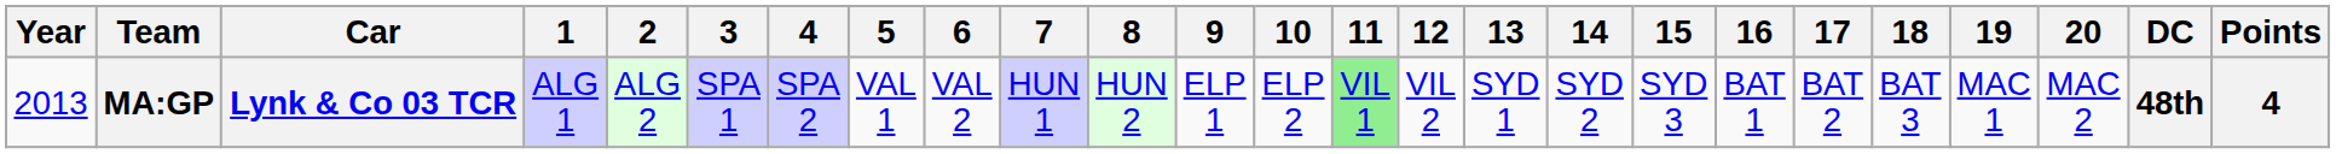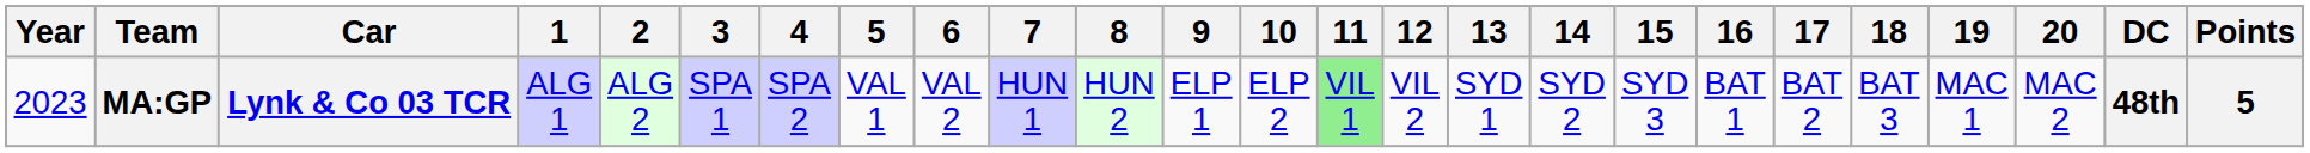 <table class="wikitable" style="text-align:center; font-size:85%">
 <tr>
 <th>Year</th>
 <th>Team</th>
 <th>Car</th>
 <th>1</th>
 <th>2</th>
 <th>3</th>
 <th>4</th>
 <th>5</th>
 <th>6</th>
 <th>7</th>
 <th>8</th>
 <th>9</th>
 <th>10</th>
 <th>11</th>
 <th>12</th>
 <th>13</th>
 <th>14</th>
 <th>15</th>
 <th>16</th>
 <th>17</th>
 <th>18</th>
 <th>19</th>
 <th>20</th>
 <th>DC</th>
 <th>Points</th>
 </tr>
 <tr>
-<td><a href='#'>2013</a></td>
+<td><a href='#'>2023</a></td>
 <th>MA:GP</th>
 <th><a href='#'>Lynk & Co 03 TCR</a></th>
 <td style="background:#CFCFFF;"><a href='#'>ALG<br>1</a><br></td>
 <td style="background:#DFFFDF;"><a href='#'>ALG<br>2</a><br></td>
 <td style="background:#CFCFFF;"><a href='#'>SPA<br>1</a><br></td>
 <td style="background:#CFCFFF;"><a href='#'>SPA<br>2</a><br></td>
 <td><a href='#'>VAL<br>1</a></td>
 <td><a href='#'>VAL<br>2</a></td>
 <td style="background:#CFCFFF;"><a href='#'>HUN<br>1</a><br></td>
 <td style="background:#DFFFDF;"><a href='#'>HUN<br>2</a><br></td>
 <td><a href='#'>ELP<br>1</a></td>
 <td><a href='#'>ELP<br>2</a></td>
 <td style="background: lightgreen;"><a href='#'>VIL<br>1</a></td>
 <td><a href='#'>VIL<br>2</a></td>
 <td><a href='#'>SYD<br>1</a></td>
 <td><a href='#'>SYD<br>2</a></td>
 <td><a href='#'>SYD<br>3</a></td>
 <td><a href='#'>BAT<br>1</a></td>
 <td><a href='#'>BAT<br>2</a></td>
 <td><a href='#'>BAT<br>3</a></td>
 <td><a href='#'>MAC<br>1</a></td>
 <td><a href='#'>MAC<br>2</a></td>
 <th>48th</th>
-<th>4</th>
+<th>5</th>
 </tr>
 </table>
